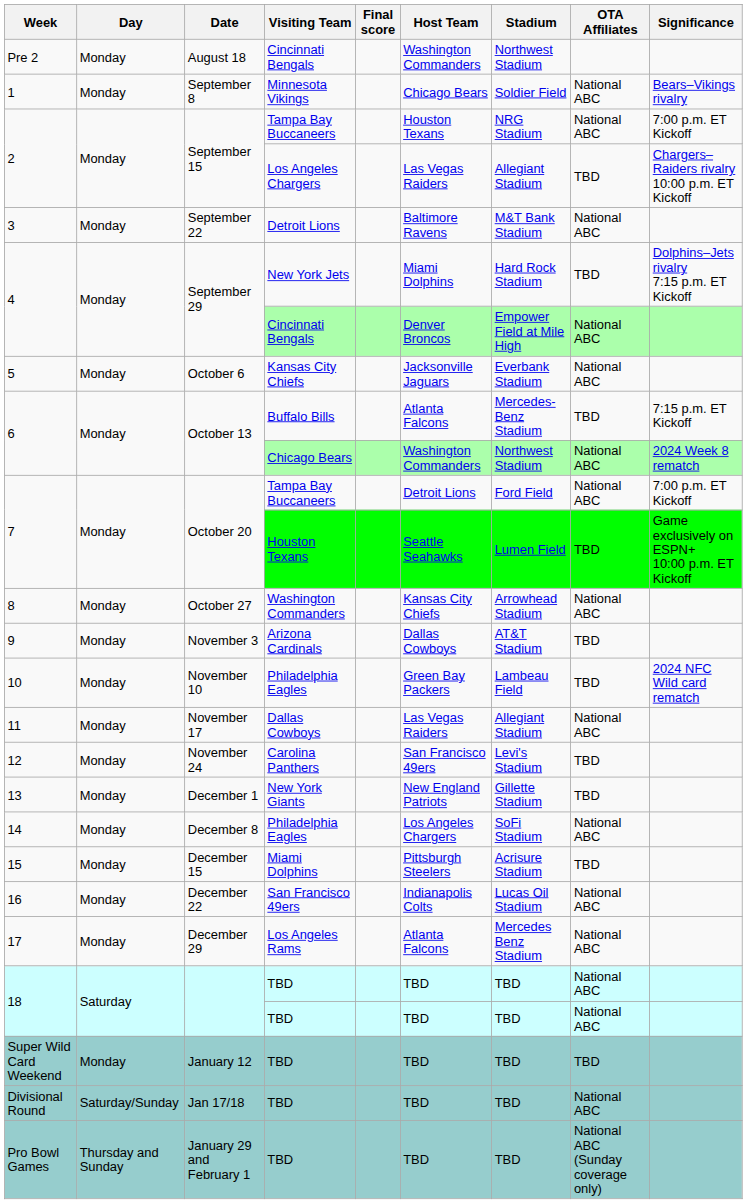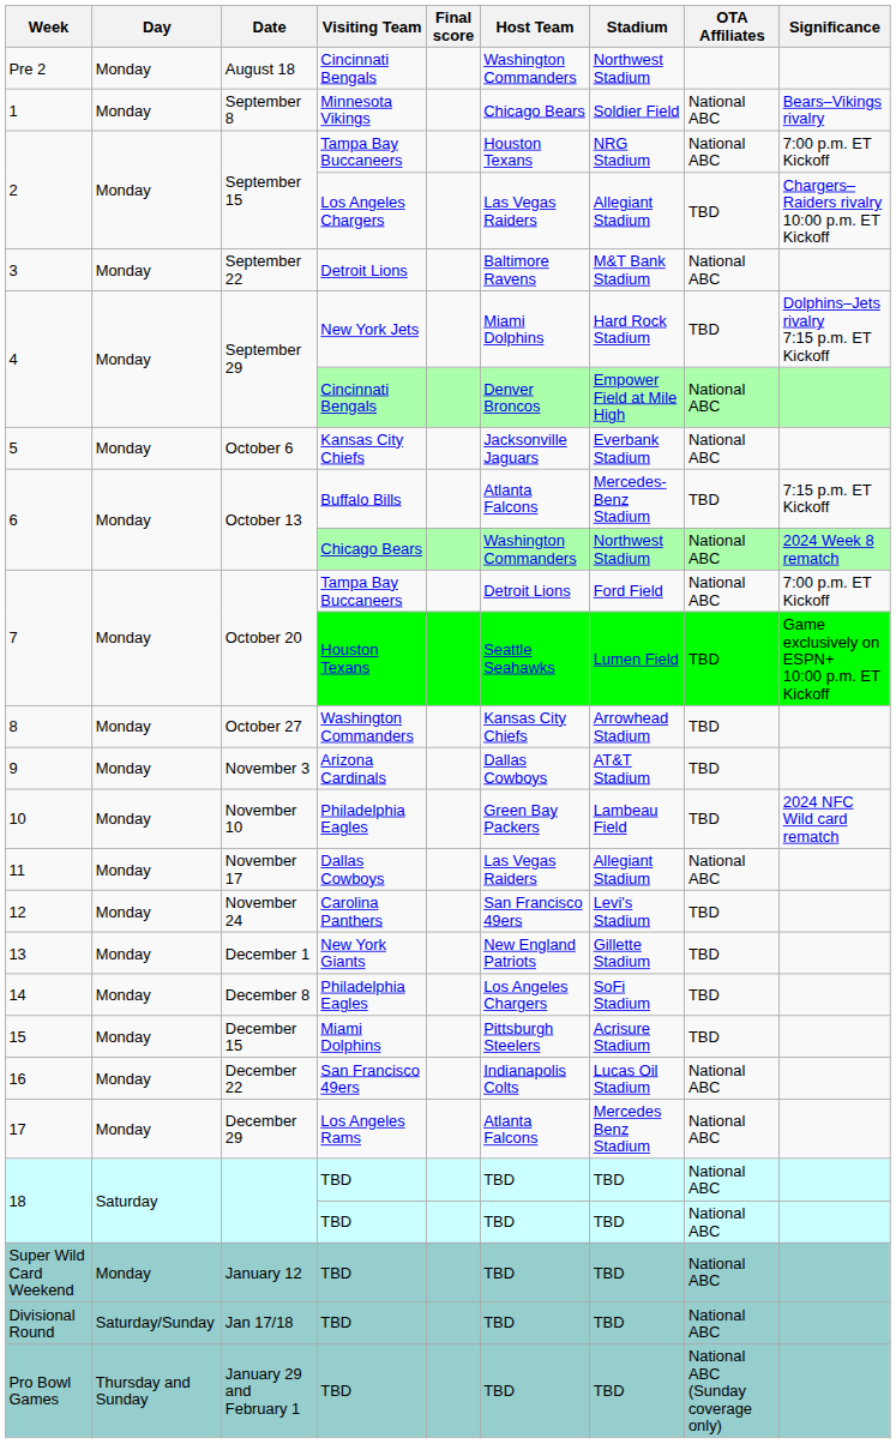 <table class="wikitable" style="font-size: 95%;">
 <tr>
 <th>Week</th>
 <th>Day</th>
 <th>Date</th>
 <th>Visiting Team</th>
 <th>Final score</th>
 <th>Host Team</th>
 <th>Stadium</th>
 <th>OTA Affiliates</th>
 <th>Significance</th>
 </tr>
 <tr>
 <td>Pre 2</td>
 <td>Monday</td>
 <td>August 18</td>
 <td><a href='#'>Cincinnati Bengals</a></td>
 <td></td>
 <td><a href='#'>Washington Commanders</a></td>
 <td><a href='#'>Northwest Stadium</a></td>
 <td></td>
 <td></td>
 </tr>
 <tr>
 <td>1</td>
 <td>Monday</td>
 <td>September 8</td>
 <td><a href='#'>Minnesota Vikings</a></td>
 <td></td>
 <td><a href='#'>Chicago Bears</a></td>
 <td><a href='#'>Soldier Field</a></td>
 <td>National ABC</td>
 <td><a href='#'>Bears–Vikings rivalry</a></td>
 </tr>
 <tr>
 <td rowspan="2">2</td>
 <td rowspan="2">Monday</td>
 <td rowspan="2">September 15</td>
 <td><a href='#'>Tampa Bay Buccaneers</a></td>
 <td></td>
 <td><a href='#'>Houston Texans</a></td>
 <td><a href='#'>NRG Stadium</a></td>
 <td>National ABC</td>
 <td>7:00 p.m. ET Kickoff</td>
 </tr>
 <tr>
 <td><a href='#'>Los Angeles Chargers</a></td>
 <td></td>
 <td><a href='#'>Las Vegas Raiders</a></td>
 <td><a href='#'>Allegiant Stadium</a></td>
 <td>TBD</td>
 <td><a href='#'>Chargers–Raiders rivalry</a><br>10:00 p.m. ET Kickoff</td>
 </tr>
 <tr>
 <td>3</td>
 <td>Monday</td>
 <td>September 22</td>
 <td><a href='#'>Detroit Lions</a></td>
 <td></td>
 <td><a href='#'>Baltimore Ravens</a></td>
 <td><a href='#'>M&T Bank Stadium</a></td>
 <td>National ABC</td>
 <td></td>
 </tr>
 <tr>
 <td rowspan="2">4</td>
 <td rowspan="2">Monday</td>
 <td rowspan="2">September 29</td>
 <td><a href='#'>New York Jets</a></td>
 <td></td>
 <td><a href='#'>Miami Dolphins</a></td>
 <td><a href='#'>Hard Rock Stadium</a></td>
 <td>TBD</td>
 <td><a href='#'>Dolphins–Jets rivalry</a><br>7:15 p.m. ET Kickoff</td>
 </tr>
 <tr bgcolor="#ABFFAB">
 <td><a href='#'>Cincinnati Bengals</a></td>
 <td></td>
 <td><a href='#'>Denver Broncos</a></td>
 <td><a href='#'>Empower Field at Mile High</a></td>
 <td>National ABC</td>
 <td></td>
 </tr>
 <tr>
 <td>5</td>
 <td>Monday</td>
 <td>October 6</td>
 <td><a href='#'>Kansas City Chiefs</a></td>
 <td></td>
 <td><a href='#'>Jacksonville Jaguars</a></td>
 <td><a href='#'>Everbank Stadium</a></td>
 <td>National ABC</td>
 <td></td>
 </tr>
 <tr>
 <td rowspan="2">6</td>
 <td rowspan="2">Monday</td>
 <td rowspan="2">October 13</td>
 <td><a href='#'>Buffalo Bills</a></td>
 <td></td>
 <td><a href='#'>Atlanta Falcons</a></td>
 <td><a href='#'>Mercedes-Benz Stadium</a></td>
 <td>TBD</td>
 <td>7:15 p.m. ET Kickoff</td>
 </tr>
 <tr bgcolor="#ABFFAB">
 <td><a href='#'>Chicago Bears</a></td>
 <td></td>
 <td><a href='#'>Washington Commanders</a></td>
 <td><a href='#'>Northwest Stadium</a></td>
 <td>National ABC</td>
 <td><a href='#'>2024 Week 8 rematch</a></td>
 </tr>
 <tr>
 <td rowspan="2">7</td>
 <td rowspan="2">Monday</td>
 <td rowspan="2">October 20</td>
 <td><a href='#'>Tampa Bay Buccaneers</a></td>
 <td></td>
 <td><a href='#'>Detroit Lions</a></td>
 <td><a href='#'>Ford Field</a></td>
 <td>National ABC</td>
 <td>7:00 p.m. ET Kickoff</td>
 </tr>
 <tr bgcolor="00ff00">
 <td><a href='#'>Houston Texans</a></td>
 <td></td>
 <td><a href='#'>Seattle Seahawks</a></td>
 <td><a href='#'>Lumen Field</a></td>
 <td>TBD</td>
 <td>Game exclusively on ESPN+<br>10:00 p.m. ET Kickoff</td>
 </tr>
 <tr>
 <td>8</td>
 <td>Monday</td>
 <td>October 27</td>
 <td><a href='#'>Washington Commanders</a></td>
 <td></td>
 <td><a href='#'>Kansas City Chiefs</a></td>
 <td><a href='#'>Arrowhead Stadium</a></td>
-<td>National ABC</td>
+<td>TBD</td>
 <td></td>
 </tr>
 <tr>
 <td>9</td>
 <td>Monday</td>
 <td>November 3</td>
 <td><a href='#'>Arizona Cardinals</a></td>
 <td></td>
 <td><a href='#'>Dallas Cowboys</a></td>
 <td><a href='#'>AT&T Stadium</a></td>
 <td>TBD</td>
 <td></td>
 </tr>
 <tr>
 <td>10</td>
 <td>Monday</td>
 <td>November 10</td>
 <td><a href='#'>Philadelphia Eagles</a></td>
 <td></td>
 <td><a href='#'>Green Bay Packers</a></td>
 <td><a href='#'>Lambeau Field</a></td>
 <td>TBD</td>
 <td><a href='#'>2024 NFC Wild card rematch</a></td>
 </tr>
 <tr>
 <td>11</td>
 <td>Monday</td>
 <td>November 17</td>
 <td><a href='#'>Dallas Cowboys</a></td>
 <td></td>
 <td><a href='#'>Las Vegas Raiders</a></td>
 <td><a href='#'>Allegiant Stadium</a></td>
 <td>National ABC</td>
 <td></td>
 </tr>
 <tr>
 <td>12</td>
 <td>Monday</td>
 <td>November 24</td>
 <td><a href='#'>Carolina Panthers</a></td>
 <td></td>
 <td><a href='#'>San Francisco 49ers</a></td>
 <td><a href='#'>Levi's Stadium</a></td>
 <td>TBD</td>
 <td></td>
 </tr>
 <tr>
 <td>13</td>
 <td>Monday</td>
 <td>December 1</td>
 <td><a href='#'>New York Giants</a></td>
 <td></td>
 <td><a href='#'>New England Patriots</a></td>
 <td><a href='#'>Gillette Stadium</a></td>
 <td>TBD</td>
 <td></td>
 </tr>
 <tr>
 <td>14</td>
 <td>Monday</td>
 <td>December 8</td>
 <td><a href='#'>Philadelphia Eagles</a></td>
 <td></td>
 <td><a href='#'>Los Angeles Chargers</a></td>
 <td><a href='#'>SoFi Stadium</a></td>
-<td>National ABC</td>
+<td>TBD</td>
 <td></td>
 </tr>
 <tr>
 <td>15</td>
 <td>Monday</td>
 <td>December 15</td>
 <td><a href='#'>Miami Dolphins</a></td>
 <td></td>
 <td><a href='#'>Pittsburgh Steelers</a></td>
 <td><a href='#'>Acrisure Stadium</a></td>
 <td>TBD</td>
 <td></td>
 </tr>
 <tr>
 <td>16</td>
 <td>Monday</td>
 <td>December 22</td>
 <td><a href='#'>San Francisco 49ers</a></td>
 <td></td>
 <td><a href='#'>Indianapolis Colts</a></td>
 <td><a href='#'>Lucas Oil Stadium</a></td>
 <td>National ABC</td>
 <td></td>
 </tr>
 <tr>
 <td>17</td>
 <td>Monday</td>
 <td>December 29</td>
 <td><a href='#'>Los Angeles Rams</a></td>
 <td></td>
 <td><a href='#'>Atlanta Falcons</a></td>
 <td><a href='#'>Mercedes Benz Stadium</a></td>
 <td>National ABC</td>
 <td></td>
 </tr>
 <tr bgcolor="#ccffff">
 <td rowspan="2">18</td>
 <td rowspan="2">Saturday</td>
 <td rowspan="2"></td>
 <td>TBD</td>
 <td></td>
 <td>TBD</td>
 <td>TBD</td>
 <td>National ABC</td>
 <td></td>
 </tr>
 <tr bgcolor="#ccffff">
 <td>TBD</td>
 <td></td>
 <td>TBD</td>
 <td>TBD</td>
 <td>National ABC</td>
 <td></td>
 </tr>
 <tr bgcolor="96cdcd">
 <td>Super Wild Card Weekend</td>
 <td>Monday</td>
 <td>January 12</td>
 <td>TBD</td>
 <td></td>
 <td>TBD</td>
 <td>TBD</td>
-<td>TBD</td>
+<td>National ABC</td>
 <td></td>
 </tr>
 <tr bgcolor="96cdcd">
 <td>Divisional Round</td>
 <td>Saturday/Sunday</td>
 <td>Jan 17/18</td>
 <td>TBD</td>
 <td></td>
 <td>TBD</td>
 <td>TBD</td>
 <td>National ABC</td>
 <td></td>
 </tr>
 <tr bgcolor="96cdcd">
 <td>Pro Bowl Games</td>
 <td>Thursday and Sunday</td>
 <td>January 29 and February 1</td>
 <td>TBD</td>
 <td></td>
 <td>TBD</td>
 <td>TBD</td>
 <td>National ABC (Sunday coverage only)</td>
 <td></td>
 </tr>
 </table>
